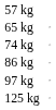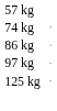 <table>
 <tr>
 <td>57 kg</td>
 <td></td>
 <td></td>
 <td></td>
-</tr>
-<tr>
-<td>65 kg</td>
-<td></td>
-<td></td>
-<td><hr></td>
 </tr>
 <tr>
 <td>74 kg</td>
 <td></td>
 <td></td>
 <td><hr></td>
 </tr>
 <tr>
 <td>86 kg</td>
 <td></td>
 <td></td>
 <td><hr></td>
 </tr>
 <tr>
 <td>97 kg</td>
 <td></td>
 <td></td>
 <td><hr></td>
 </tr>
 <tr>
 <td>125 kg</td>
 <td></td>
 <td></td>
 <td><hr></td>
 </tr>
 </table>
